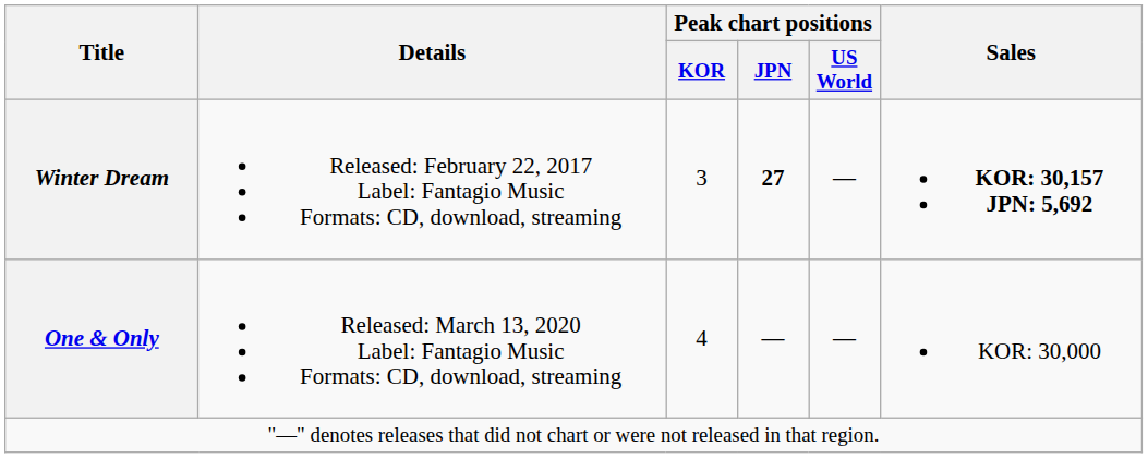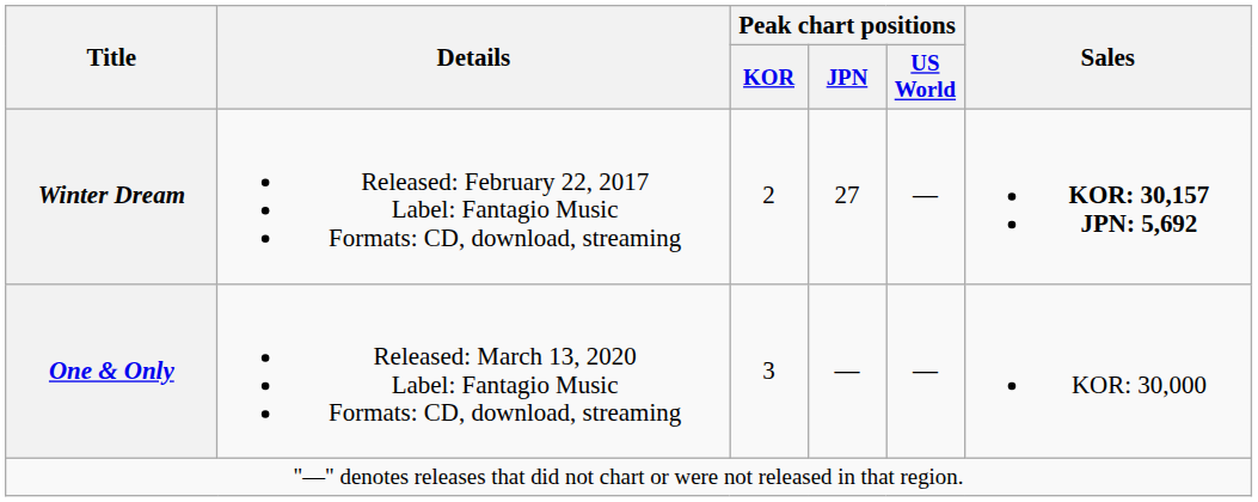 <table class="wikitable plainrowheaders" style="text-align:center;">
 <tr>
 <th rowspan="2" style="width:8em;">Title</th>
 <th rowspan="2" style="width:20em;">Details</th>
 <th scope="col" colspan="3">Peak chart positions</th>
 <th rowspan="2" style="width:11em;">Sales</th>
 </tr>
 <tr>
 <th scope="col" style="width:3em;font-size:90%"><a href='#'>KOR</a><br></th>
 <th scope="col" style="width:3em;font-size:90%"><a href='#'>JPN</a><br></th>
 <th scope="col" style="width:3em;font-size:90%"><a href='#'>US<br>World</a><br></th>
 </tr>
 <tr>
 <th scope="row"><em>Winter Dream</em></th>
 <td><br><ul><li>Released: February 22, 2017</li><li>Label: Fantagio Music</li><li>Formats: CD, download, streaming</li></ul></td>
-<td>3</td>
-<td><strong>27</strong></td>
+<td>2</td>
+<td>27</td>
 <td>—</td>
 <td><strong><br><ul><li>KOR: 30,157</li><li>JPN: 5,692</li></ul></strong></td>
 </tr>
 <tr>
 <th scope="row"><em><a href='#'>One & Only</a></em></th>
 <td><br><ul><li>Released: March 13, 2020</li><li>Label: Fantagio Music</li><li>Formats: CD, download, streaming</li></ul></td>
-<td>4</td>
+<td>3</td>
 <td>—</td>
 <td>—</td>
 <td><br><ul><li>KOR: 30,000</li></ul></td>
 </tr>
 <tr>
 <td style="font-size:90%" colspan="6">"—" denotes releases that did not chart or were not released in that region.</td>
 </tr>
 </table>
